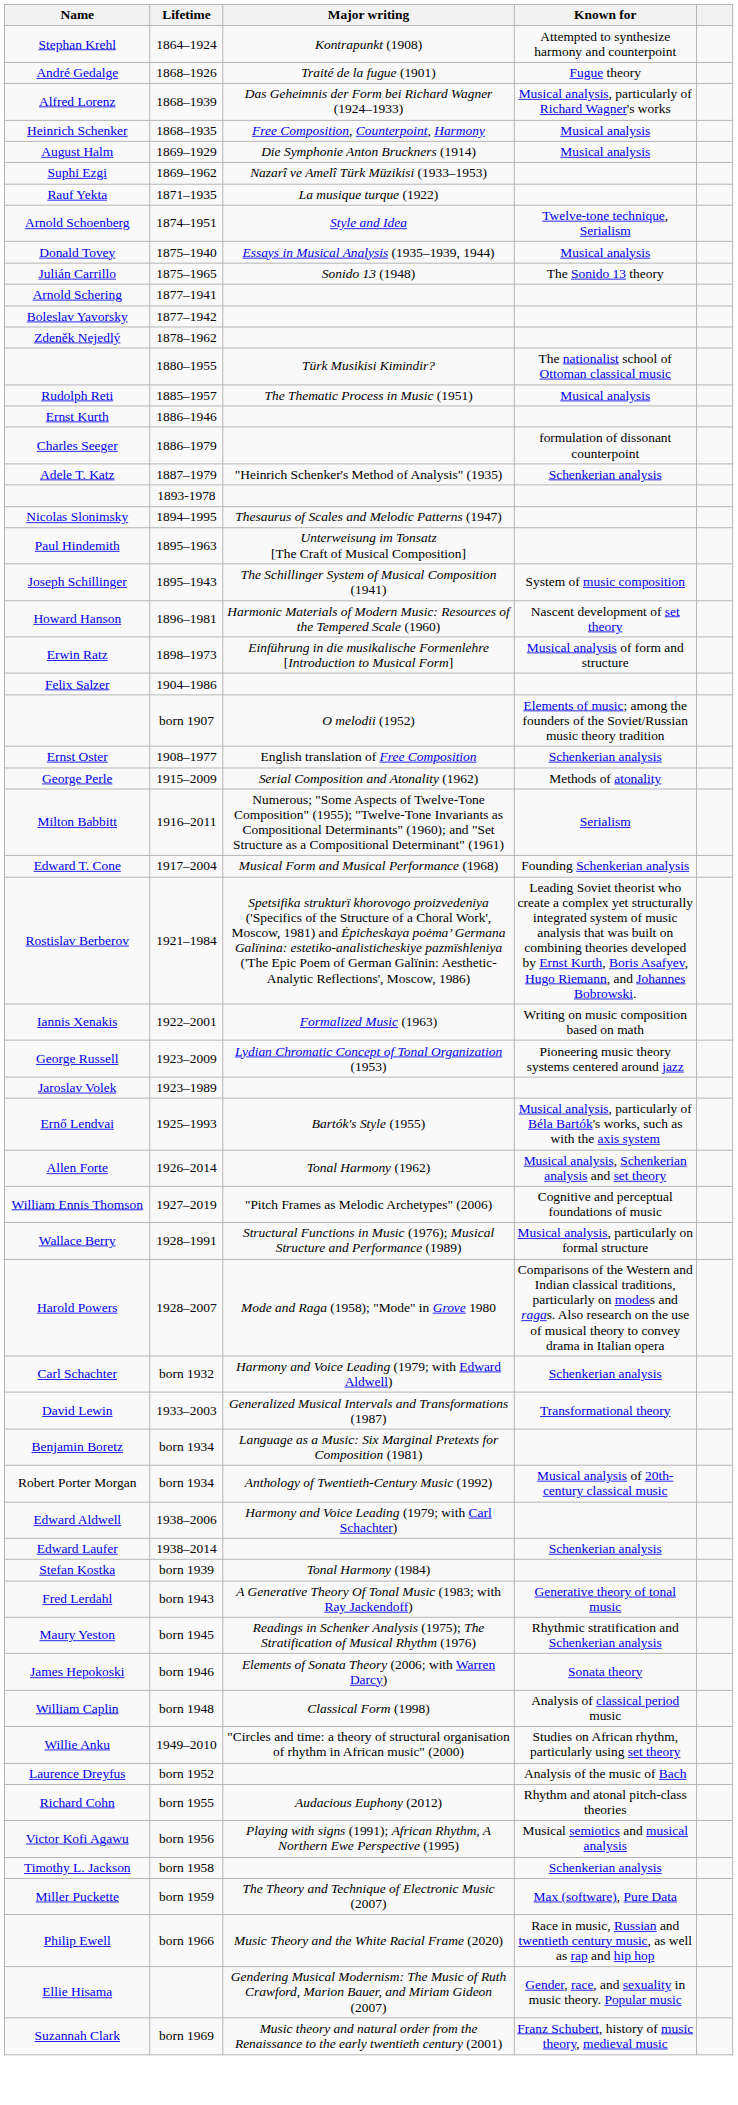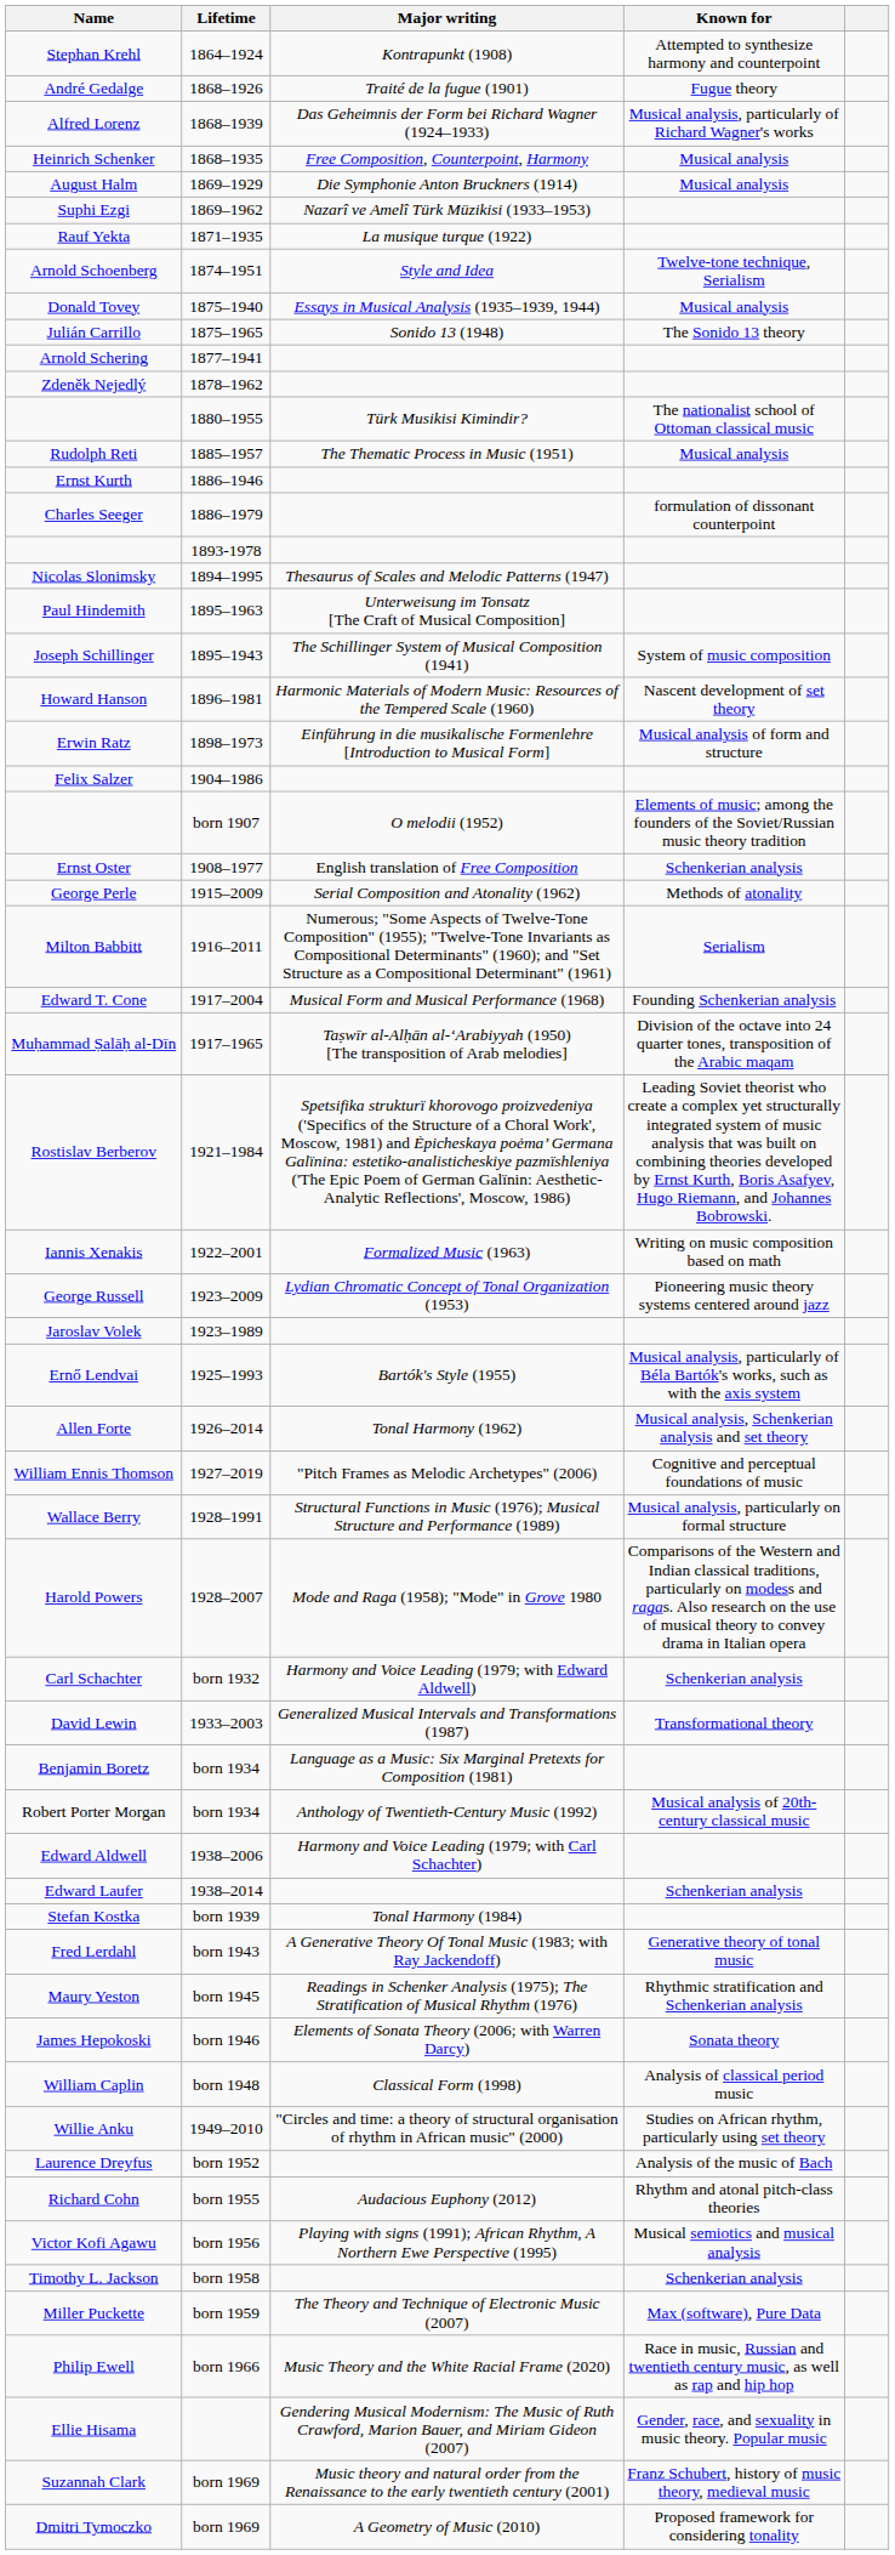 <table class="wikitable plainrowheaders" style="text-align:center">
 <tr>
 <th scope="col" width="20%">Name</th>
 <th scope="col" width="10%">Lifetime</th>
 <th scope="col" width="40%">Major writing</th>
 <th scope="col" width="25%">Known for</th>
 <th scope="col" width="5%" class="unsortable"></th>
 </tr>
 <tr>
 <td><a href='#'>Stephan Krehl</a></td>
 <td>1864–1924</td>
 <td><em>Kontrapunkt</em> (1908)</td>
 <td>Attempted to synthesize harmony and counterpoint</td>
 <td></td>
 </tr>
 <tr>
 <td><a href='#'>André Gedalge</a></td>
 <td>1868–1926</td>
 <td><em>Traité de la fugue</em> (1901)</td>
 <td><a href='#'>Fugue</a> theory</td>
 <td></td>
 </tr>
 <tr>
 <td><a href='#'>Alfred Lorenz</a></td>
 <td>1868–1939</td>
 <td><em>Das Geheimnis der Form bei Richard Wagner</em> (1924–1933)</td>
 <td><a href='#'>Musical analysis</a>, particularly of <a href='#'>Richard Wagner</a>'s works</td>
 <td></td>
 </tr>
 <tr>
 <td><a href='#'>Heinrich Schenker</a></td>
 <td>1868–1935</td>
 <td><em><a href='#'>Free Composition</a></em>, <em><a href='#'>Counterpoint</a></em>, <em><a href='#'>Harmony</a></em></td>
 <td><a href='#'>Musical analysis</a></td>
 <td></td>
 </tr>
 <tr>
 <td><a href='#'>August Halm</a></td>
 <td>1869–1929</td>
 <td><em>Die Symphonie Anton Bruckners</em> (1914)</td>
 <td><a href='#'>Musical analysis</a></td>
 <td></td>
 </tr>
 <tr>
 <td><a href='#'>Suphi Ezgi</a></td>
 <td>1869–1962</td>
 <td><em>Nazarî ve Amelî Türk Müzikisi</em> (1933–1953)</td>
 <td></td>
 <td></td>
 </tr>
 <tr>
 <td><a href='#'>Rauf Yekta</a></td>
 <td>1871–1935</td>
 <td><em>La musique turque</em> (1922)</td>
 <td></td>
 <td></td>
 </tr>
 <tr>
 <td><a href='#'>Arnold Schoenberg</a></td>
 <td>1874–1951</td>
 <td><em><a href='#'>Style and Idea</a></em></td>
 <td><a href='#'>Twelve-tone technique</a>, <a href='#'>Serialism</a></td>
 <td></td>
 </tr>
 <tr>
 <td><a href='#'>Donald Tovey</a></td>
 <td>1875–1940</td>
 <td><em><a href='#'>Essays in Musical Analysis</a></em> (1935–1939, 1944)</td>
 <td><a href='#'>Musical analysis</a></td>
 <td></td>
 </tr>
 <tr>
 <td><a href='#'>Julián Carrillo</a></td>
 <td>1875–1965</td>
 <td><em>Sonido 13</em> (1948)</td>
 <td>The <a href='#'>Sonido 13</a> theory</td>
 <td></td>
 </tr>
 <tr>
 <td><a href='#'>Arnold Schering</a></td>
 <td>1877–1941</td>
 <td></td>
 <td></td>
 <td></td>
 </tr>
 <tr>
-<td><a href='#'>Boleslav Yavorsky</a></td>
-<td>1877–1942</td>
-<td></td>
-<td></td>
-<td></td>
-</tr>
-<tr>
 <td><a href='#'>Zdeněk Nejedlý</a></td>
 <td>1878–1962</td>
 <td></td>
 <td></td>
 <td></td>
 </tr>
 <tr>
 <td></td>
 <td>1880–1955</td>
 <td><em>Türk Musikisi Kimindir?</em></td>
 <td>The <a href='#'>nationalist</a> school of <a href='#'>Ottoman classical music</a></td>
 <td></td>
 </tr>
 <tr>
 <td><a href='#'>Rudolph Reti</a></td>
 <td>1885–1957</td>
 <td><em>The Thematic Process in Music</em> (1951)</td>
 <td><a href='#'>Musical analysis</a></td>
 <td></td>
 </tr>
 <tr>
 <td><a href='#'>Ernst Kurth</a></td>
 <td>1886–1946</td>
 <td></td>
 <td></td>
 <td></td>
 </tr>
 <tr>
 <td><a href='#'>Charles Seeger</a></td>
 <td>1886–1979</td>
 <td></td>
 <td>formulation of dissonant counterpoint</td>
-<td></td>
-</tr>
-<tr>
-<td><a href='#'>Adele T. Katz</a></td>
-<td>1887–1979</td>
-<td>"Heinrich Schenker's Method of Analysis" (1935)</td>
-<td><a href='#'>Schenkerian analysis</a></td>
 <td></td>
 </tr>
 <tr>
 <td></td>
 <td>1893-1978</td>
 <td></td>
 <td></td>
 <td></td>
 </tr>
 <tr>
 <td><a href='#'>Nicolas Slonimsky</a></td>
 <td>1894–1995</td>
 <td><em>Thesaurus of Scales and Melodic Patterns</em> (1947)</td>
 <td></td>
 <td></td>
 </tr>
 <tr>
 <td><a href='#'>Paul Hindemith</a></td>
 <td>1895–1963</td>
 <td><em>Unterweisung im Tonsatz</em><br>[The Craft of Musical Composition]</td>
 <td></td>
 <td></td>
 </tr>
 <tr>
 <td><a href='#'>Joseph Schillinger</a></td>
 <td>1895–1943</td>
 <td><em>The Schillinger System of Musical Composition</em> (1941)</td>
 <td>System of <a href='#'>music composition</a></td>
 <td></td>
 </tr>
 <tr>
 <td><a href='#'>Howard Hanson</a></td>
 <td>1896–1981</td>
 <td><em>Harmonic Materials of Modern Music: Resources of the Tempered Scale</em> (1960)</td>
 <td>Nascent development of <a href='#'>set theory</a></td>
 <td></td>
 </tr>
 <tr>
 <td><a href='#'>Erwin Ratz</a></td>
 <td>1898–1973</td>
 <td><em>Einführung in die musikalische Formenlehre</em><br>[<em>Introduction to Musical Form</em>]</td>
 <td><a href='#'>Musical analysis</a> of form and structure</td>
 <td></td>
 </tr>
 <tr>
 <td><a href='#'>Felix Salzer</a></td>
 <td>1904–1986</td>
 <td></td>
 <td></td>
 <td></td>
 </tr>
 <tr>
 <td></td>
 <td>born 1907</td>
 <td><em>O melodii</em> (1952)</td>
 <td><a href='#'>Elements of music</a>; among the founders of the Soviet/Russian music theory tradition</td>
 <td></td>
 </tr>
 <tr>
 <td><a href='#'>Ernst Oster</a></td>
 <td>1908–1977</td>
 <td>English translation of <em><a href='#'>Free Composition</a></em></td>
 <td><a href='#'>Schenkerian analysis</a></td>
 <td></td>
 </tr>
 <tr>
 <td><a href='#'>George Perle</a></td>
 <td>1915–2009</td>
 <td><em>Serial Composition and Atonality</em> (1962)</td>
 <td>Methods of <a href='#'>atonality</a></td>
 <td></td>
 </tr>
 <tr>
 <td><a href='#'>Milton Babbitt</a></td>
 <td>1916–2011</td>
 <td>Numerous; "Some Aspects of Twelve-Tone Composition" (1955); "Twelve-Tone Invariants as Compositional Determinants" (1960); and "Set Structure as a Compositional Determinant" (1961)</td>
 <td><a href='#'>Serialism</a></td>
 <td></td>
 </tr>
 <tr>
 <td><a href='#'>Edward T. Cone</a></td>
 <td>1917–2004</td>
 <td><em>Musical Form and Musical Performance</em> (1968)</td>
 <td>Founding <a href='#'>Schenkerian analysis</a></td>
+<td></td>
+</tr>
+<tr>
+<td><a href='#'>Muḥammad Ṣalāḥ al-Dīn</a></td>
+<td>1917–1965</td>
+<td><em>Taṣwīr al-Alḥān al-‘Arabiyyah</em> (1950)<br>[The transposition of Arab melodies]</td>
+<td>Division of the octave into 24 quarter tones, transposition of the <a href='#'>Arabic maqam</a></td>
 <td></td>
 </tr>
 <tr>
 <td><a href='#'>Rostislav Berberov</a></td>
 <td>1921–1984</td>
 <td><em>Spetsifika strukturï khorovogo proizvedeniya</em> ('Specifics of the Structure of a Choral Work', Moscow, 1981) and <em>Ėpicheskaya poėma’ Germana Galïnina: estetiko-analisticheskiye pazmïshleniya</em> ('The Epic Poem of German Galïnin: Aesthetic-Analytic Reflections', Moscow, 1986)</td>
 <td>Leading Soviet theorist who create a complex yet structurally integrated system of music analysis that was built on combining theories developed by <a href='#'>Ernst Kurth</a>, <a href='#'>Boris Asafyev</a>, <a href='#'>Hugo Riemann</a>, and <a href='#'>Johannes Bobrowski</a>.</td>
 <td></td>
 </tr>
 <tr>
 <td><a href='#'>Iannis Xenakis</a></td>
 <td>1922–2001</td>
 <td><em><a href='#'>Formalized Music</a></em> (1963)</td>
 <td>Writing on music composition based on math</td>
 <td></td>
 </tr>
 <tr>
 <td><a href='#'>George Russell</a></td>
 <td>1923–2009</td>
 <td><em><a href='#'>Lydian Chromatic Concept of Tonal Organization</a></em> (1953)</td>
 <td>Pioneering music theory systems centered around <a href='#'>jazz</a></td>
 <td></td>
 </tr>
 <tr>
 <td><a href='#'>Jaroslav Volek</a></td>
 <td>1923–1989</td>
 <td></td>
 <td></td>
 <td></td>
 </tr>
 <tr>
 <td><a href='#'>Ernő Lendvai</a></td>
 <td>1925–1993</td>
 <td><em>Bartók's Style</em> (1955)</td>
 <td><a href='#'>Musical analysis</a>, particularly of <a href='#'>Béla Bartók</a>'s works, such as with the <a href='#'>axis system</a></td>
 <td></td>
 </tr>
 <tr>
 <td><a href='#'>Allen Forte</a></td>
 <td>1926–2014</td>
 <td><em>Tonal Harmony</em> (1962)</td>
 <td><a href='#'>Musical analysis</a>, <a href='#'>Schenkerian analysis</a> and <a href='#'>set theory</a></td>
 <td></td>
 </tr>
 <tr>
 <td><a href='#'>William Ennis Thomson</a></td>
 <td>1927–2019</td>
 <td>"Pitch Frames as Melodic Archetypes" (2006)</td>
 <td>Cognitive and perceptual foundations of music</td>
 <td></td>
 </tr>
 <tr>
 <td><a href='#'>Wallace Berry</a></td>
 <td>1928–1991</td>
 <td><em>Structural Functions in Music</em> (1976); <em>Musical Structure and Performance</em> (1989)</td>
 <td><a href='#'>Musical analysis</a>, particularly on formal structure</td>
 <td></td>
 </tr>
 <tr>
 <td><a href='#'>Harold Powers</a></td>
 <td>1928–2007</td>
 <td><em>Mode and Raga</em> (1958); "Mode" in <em><a href='#'>Grove</a></em> 1980</td>
 <td>Comparisons of the Western and Indian classical traditions, particularly on <a href='#'>modes</a>s and <em><a href='#'>raga</a></em>s. Also research on the use of musical theory to convey drama in Italian opera</td>
 <td></td>
 </tr>
 <tr>
 <td><a href='#'>Carl Schachter</a></td>
 <td>born 1932</td>
 <td><em>Harmony and Voice Leading</em> (1979; with <a href='#'>Edward Aldwell</a>)</td>
 <td><a href='#'>Schenkerian analysis</a></td>
 <td></td>
 </tr>
 <tr>
 <td><a href='#'>David Lewin</a></td>
 <td>1933–2003</td>
 <td><em>Generalized Musical Intervals and Transformations</em> (1987)</td>
 <td><a href='#'>Transformational theory</a></td>
 <td></td>
 </tr>
 <tr>
 <td><a href='#'>Benjamin Boretz</a></td>
 <td>born 1934</td>
 <td><em>Language as a Music: Six Marginal Pretexts for Composition</em> (1981)</td>
 <td></td>
 <td></td>
 </tr>
 <tr>
 <td>Robert Porter Morgan</td>
 <td>born 1934</td>
 <td><em>Anthology of Twentieth-Century Music</em> (1992)</td>
 <td><a href='#'>Musical analysis</a> of <a href='#'>20th-century classical music</a></td>
 <td></td>
 </tr>
 <tr>
 <td><a href='#'>Edward Aldwell</a></td>
 <td>1938–2006</td>
 <td><em>Harmony and Voice Leading</em> (1979; with <a href='#'>Carl Schachter</a>)</td>
 <td></td>
 <td></td>
 </tr>
 <tr>
 <td><a href='#'>Edward Laufer</a></td>
 <td>1938–2014</td>
 <td></td>
 <td><a href='#'>Schenkerian analysis</a></td>
 <td></td>
 </tr>
 <tr>
 <td><a href='#'>Stefan Kostka</a></td>
 <td>born 1939</td>
 <td><em>Tonal Harmony</em> (1984)</td>
 <td></td>
 <td></td>
 </tr>
 <tr>
 <td><a href='#'>Fred Lerdahl</a></td>
 <td>born 1943</td>
 <td><em>A Generative Theory Of Tonal Music</em> (1983; with <a href='#'>Ray Jackendoff</a>)</td>
 <td><a href='#'>Generative theory of tonal music</a></td>
 <td></td>
 </tr>
 <tr>
 <td><a href='#'>Maury Yeston</a></td>
 <td>born 1945</td>
 <td><em>Readings in Schenker Analysis</em> (1975); <em>The Stratification of Musical Rhythm</em> (1976)</td>
 <td>Rhythmic stratification and <a href='#'>Schenkerian analysis</a></td>
 <td></td>
 </tr>
 <tr>
 <td><a href='#'>James Hepokoski</a></td>
 <td>born 1946</td>
 <td><em>Elements of Sonata Theory</em> (2006; with <a href='#'>Warren Darcy</a>)</td>
 <td><a href='#'>Sonata theory</a></td>
 <td></td>
 </tr>
 <tr>
 <td><a href='#'>William Caplin</a></td>
 <td>born 1948</td>
 <td><em>Classical Form</em> (1998)</td>
 <td>Analysis of <a href='#'>classical period</a> music</td>
 <td></td>
 </tr>
 <tr>
 <td><a href='#'>Willie Anku</a></td>
 <td>1949–2010</td>
 <td>"Circles and time: a theory of structural organisation of rhythm in African music" (2000)</td>
 <td>Studies on African rhythm, particularly using <a href='#'>set theory</a></td>
 <td></td>
 </tr>
 <tr>
 <td><a href='#'>Laurence Dreyfus</a></td>
 <td>born 1952</td>
 <td></td>
 <td>Analysis of the music of <a href='#'>Bach</a></td>
 <td></td>
 </tr>
 <tr>
 <td><a href='#'>Richard Cohn</a></td>
 <td>born 1955</td>
 <td><em>Audacious Euphony</em> (2012)</td>
 <td>Rhythm and atonal pitch-class theories</td>
 <td></td>
 </tr>
 <tr>
 <td><a href='#'>Victor Kofi Agawu</a></td>
 <td>born 1956</td>
 <td><em>Playing with signs</em> (1991); <em>African Rhythm, A Northern Ewe Perspective</em> (1995)</td>
 <td>Musical <a href='#'>semiotics</a> and <a href='#'>musical analysis</a></td>
 <td></td>
 </tr>
 <tr>
 <td><a href='#'>Timothy L. Jackson</a></td>
 <td>born 1958</td>
 <td></td>
 <td><a href='#'>Schenkerian analysis</a></td>
 <td></td>
 </tr>
 <tr>
 <td><a href='#'>Miller Puckette</a></td>
 <td>born 1959</td>
 <td><em>The Theory and Technique of Electronic Music</em> (2007)</td>
 <td><a href='#'>Max (software)</a>, <a href='#'>Pure Data</a></td>
 <td></td>
 </tr>
 <tr>
 <td><a href='#'>Philip Ewell</a></td>
 <td>born 1966</td>
 <td><em>Music Theory and the White Racial Frame</em> (2020)</td>
 <td>Race in music, <a href='#'>Russian</a> and <a href='#'>twentieth century music</a>, as well as <a href='#'>rap</a> and <a href='#'>hip hop</a></td>
 <td></td>
 </tr>
 <tr>
 <td><a href='#'>Ellie Hisama</a></td>
 <td></td>
 <td><em>Gendering Musical Modernism: The Music of Ruth Crawford, Marion Bauer, and Miriam Gideon</em> (2007)</td>
 <td><a href='#'>Gender</a>, <a href='#'>race</a>, and <a href='#'>sexuality</a> in music theory. <a href='#'>Popular music</a></td>
 <td></td>
 </tr>
 <tr>
 <td><a href='#'>Suzannah Clark</a></td>
 <td>born 1969</td>
 <td><em>Music theory and natural order from the Renaissance to the early twentieth century</em> (2001)</td>
 <td><a href='#'>Franz Schubert</a>, history of <a href='#'>music theory</a>, <a href='#'>medieval music</a></td>
 <td></td>
 </tr>
+<tr>
+<td><a href='#'>Dmitri Tymoczko</a></td>
+<td>born 1969</td>
+<td><em>A Geometry of Music</em> (2010)</td>
+<td>Proposed framework for considering <a href='#'>tonality</a></td>
+<td></td>
+</tr>
 </table>
